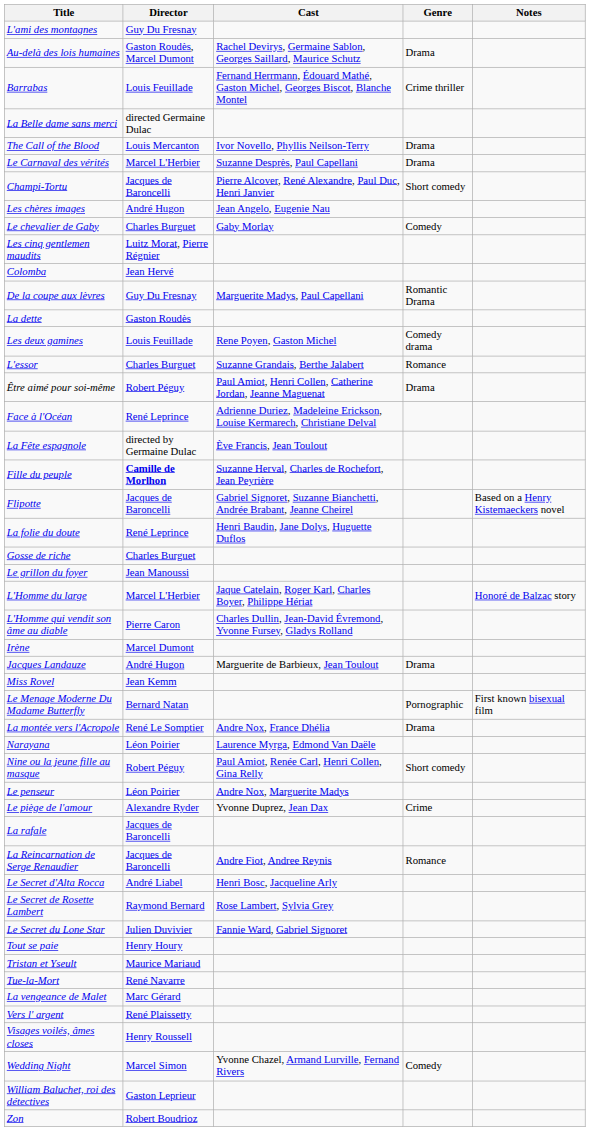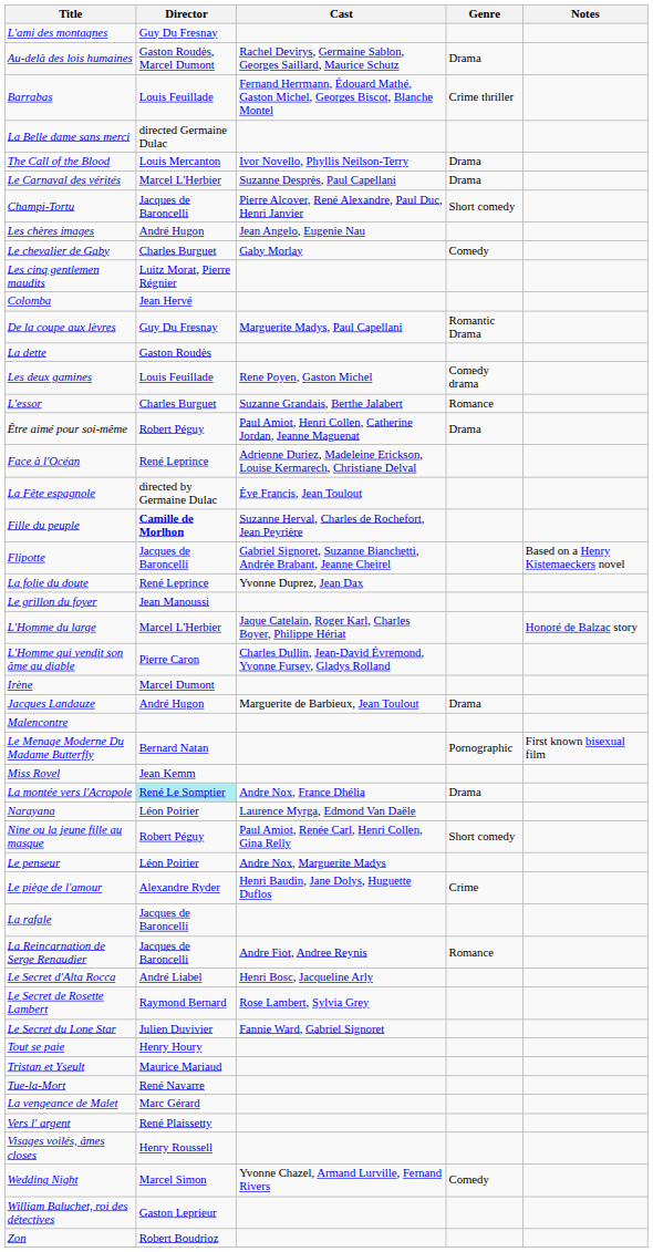 <table class="wikitable">
 <tr>
 <th>Title</th>
 <th>Director</th>
 <th>Cast</th>
 <th>Genre</th>
 <th>Notes</th>
 </tr>
 <tr>
 <td><em><a href='#'>L'ami des montagnes</a></em></td>
 <td><a href='#'>Guy Du Fresnay</a></td>
 <td></td>
 <td></td>
 <td></td>
 </tr>
 <tr>
 <td><em><a href='#'>Au-delà des lois humaines</a></em></td>
 <td><a href='#'>Gaston Roudès</a>, <a href='#'>Marcel Dumont</a></td>
 <td><a href='#'>Rachel Devirys</a>, <a href='#'>Germaine Sablon</a>, <a href='#'>Georges Saillard</a>, <a href='#'>Maurice Schutz</a></td>
 <td>Drama</td>
 <td></td>
 </tr>
 <tr>
 <td><em><a href='#'>Barrabas</a></em></td>
 <td><a href='#'>Louis Feuillade</a></td>
 <td><a href='#'>Fernand Herrmann</a>, <a href='#'>Édouard Mathé</a>, <a href='#'>Gaston Michel</a>, <a href='#'>Georges Biscot</a>, <a href='#'>Blanche Montel</a></td>
 <td>Crime thriller</td>
 <td></td>
 </tr>
 <tr>
 <td><em><a href='#'>La Belle dame sans merci</a></em></td>
 <td>directed Germaine Dulac</td>
 <td></td>
 <td></td>
 <td></td>
 </tr>
 <tr>
 <td><em><a href='#'>The Call of the Blood</a></em></td>
 <td><a href='#'>Louis Mercanton</a></td>
 <td><a href='#'>Ivor Novello</a>, <a href='#'>Phyllis Neilson-Terry</a></td>
 <td>Drama</td>
 <td></td>
 </tr>
 <tr>
 <td><em><a href='#'>Le Carnaval des vérités</a></em></td>
 <td><a href='#'>Marcel L'Herbier</a></td>
 <td><a href='#'>Suzanne Desprès</a>, <a href='#'>Paul Capellani</a></td>
 <td>Drama</td>
 <td></td>
 </tr>
 <tr>
 <td><em><a href='#'>Champi-Tortu</a></em></td>
 <td><a href='#'>Jacques de Baroncelli</a></td>
 <td><a href='#'>Pierre Alcover</a>, <a href='#'>René Alexandre</a>, <a href='#'>Paul Duc</a>, <a href='#'>Henri Janvier</a></td>
 <td>Short comedy</td>
 <td></td>
 </tr>
 <tr>
 <td><em><a href='#'>Les chères images</a></em></td>
 <td><a href='#'>André Hugon</a></td>
 <td><a href='#'>Jean Angelo</a>, <a href='#'>Eugenie Nau</a></td>
 <td></td>
 <td></td>
 </tr>
 <tr>
 <td><em><a href='#'>Le chevalier de Gaby</a></em></td>
 <td><a href='#'>Charles Burguet</a></td>
 <td><a href='#'>Gaby Morlay</a></td>
 <td>Comedy</td>
 <td></td>
 </tr>
 <tr>
 <td><em><a href='#'>Les cinq gentlemen maudits</a></em></td>
 <td><a href='#'>Luitz Morat</a>, <a href='#'>Pierre Régnier</a></td>
 <td></td>
 <td></td>
 <td></td>
 </tr>
 <tr>
 <td><em><a href='#'>Colomba</a></em></td>
 <td><a href='#'>Jean Hervé</a></td>
 <td></td>
 <td></td>
 <td></td>
 </tr>
 <tr>
 <td><em><a href='#'>De la coupe aux lèvres</a></em></td>
 <td><a href='#'>Guy Du Fresnay</a></td>
 <td><a href='#'>Marguerite Madys</a>, <a href='#'>Paul Capellani</a></td>
 <td>Romantic Drama</td>
 <td></td>
 </tr>
 <tr>
 <td><em><a href='#'>La dette</a></em></td>
 <td><a href='#'>Gaston Roudès</a></td>
 <td></td>
 <td></td>
 <td></td>
 </tr>
 <tr>
 <td><em><a href='#'>Les deux gamines</a></em></td>
 <td><a href='#'>Louis Feuillade</a></td>
 <td><a href='#'>Rene Poyen</a>, <a href='#'>Gaston Michel</a></td>
 <td>Comedy drama</td>
 <td></td>
 </tr>
 <tr>
 <td><em><a href='#'>L'essor</a></em></td>
 <td><a href='#'>Charles Burguet</a></td>
 <td><a href='#'>Suzanne Grandais</a>, <a href='#'>Berthe Jalabert</a></td>
 <td>Romance</td>
 <td></td>
 </tr>
 <tr>
 <td><em>Être aimé pour soi-même</em></td>
 <td><a href='#'>Robert Péguy</a></td>
 <td><a href='#'>Paul Amiot</a>, <a href='#'>Henri Collen</a>, <a href='#'>Catherine Jordan</a>, <a href='#'>Jeanne Maguenat</a></td>
 <td>Drama</td>
 <td></td>
 </tr>
 <tr>
 <td><em><a href='#'>Face à l'Océan</a></em></td>
 <td><a href='#'>René Leprince</a></td>
 <td><a href='#'>Adrienne Duriez</a>, <a href='#'>Madeleine Erickson</a>, <a href='#'>Louise Kermarech</a>, <a href='#'>Christiane Delval</a></td>
 <td></td>
 <td></td>
 </tr>
 <tr>
 <td><em><a href='#'>La Fête espagnole</a></em></td>
 <td>directed by Germaine Dulac</td>
 <td><a href='#'>Ève Francis</a>, <a href='#'>Jean Toulout</a></td>
 <td></td>
 <td></td>
 </tr>
 <tr>
 <td><em><a href='#'>Fille du peuple</a></em></td>
 <td><strong><a href='#'>Camille de Morlhon</a></strong></td>
 <td><a href='#'>Suzanne Herval</a>, <a href='#'>Charles de Rochefort</a>, <a href='#'>Jean Peyrière</a></td>
 <td></td>
 <td></td>
 </tr>
 <tr>
 <td><em><a href='#'>Flipotte</a></em></td>
 <td><a href='#'>Jacques de Baroncelli</a></td>
 <td><a href='#'>Gabriel Signoret</a>, <a href='#'>Suzanne Bianchetti</a>, <a href='#'>Andrée Brabant</a>, <a href='#'>Jeanne Cheirel</a></td>
 <td></td>
 <td>Based on a <a href='#'>Henry Kistemaeckers</a> novel</td>
 </tr>
 <tr>
 <td><em><a href='#'>La folie du doute</a></em></td>
 <td><a href='#'>René Leprince</a></td>
-<td><a href='#'>Henri Baudin</a>, <a href='#'>Jane Dolys</a>, <a href='#'>Huguette Duflos</a></td>
-<td></td>
-<td></td>
-</tr>
-<tr>
-<td><em><a href='#'>Gosse de riche</a></em></td>
-<td><a href='#'>Charles Burguet</a></td>
-<td></td>
+<td>Yvonne Duprez, <a href='#'>Jean Dax</a></td>
 <td></td>
 <td></td>
 </tr>
 <tr>
 <td><em><a href='#'>Le grillon du foyer</a></em></td>
 <td><a href='#'>Jean Manoussi</a></td>
 <td></td>
 <td></td>
 <td></td>
 </tr>
 <tr>
 <td><em><a href='#'>L'Homme du large</a></em></td>
 <td><a href='#'>Marcel L'Herbier</a></td>
 <td><a href='#'>Jaque Catelain</a>, <a href='#'>Roger Karl</a>, <a href='#'>Charles Boyer</a>, <a href='#'>Philippe Hériat</a></td>
 <td></td>
 <td><a href='#'>Honoré de Balzac</a> story</td>
 </tr>
 <tr>
 <td><em><a href='#'>L'Homme qui vendit son âme au diable</a></em></td>
 <td><a href='#'>Pierre Caron</a></td>
 <td><a href='#'>Charles Dullin</a>, <a href='#'>Jean-David Évremond</a>, <a href='#'>Yvonne Fursey</a>, <a href='#'>Gladys Rolland</a></td>
 <td></td>
 <td></td>
 </tr>
 <tr>
 <td><em><a href='#'>Irène</a></em></td>
 <td><a href='#'>Marcel Dumont</a></td>
 <td></td>
 <td></td>
 <td></td>
 </tr>
 <tr>
 <td><em><a href='#'>Jacques Landauze</a></em></td>
 <td><a href='#'>André Hugon</a></td>
 <td>Marguerite de Barbieux, <a href='#'>Jean Toulout</a></td>
 <td>Drama</td>
 <td></td>
 </tr>
 <tr>
-<td><em><a href='#'>Miss Rovel</a></em></td>
-<td><a href='#'>Jean Kemm</a></td>
+<td><em><a href='#'>Malencontre</a></em></td>
+<td></td>
 <td></td>
 <td></td>
 <td></td>
 </tr>
 <tr>
 <td><em><a href='#'>Le Menage Moderne Du Madame Butterfly</a></em></td>
 <td><a href='#'>Bernard Natan</a></td>
 <td></td>
 <td>Pornographic</td>
 <td>First known <a href='#'>bisexual</a> film</td>
 </tr>
 <tr>
+<td><em><a href='#'>Miss Rovel</a></em></td>
+<td><a href='#'>Jean Kemm</a></td>
+<td></td>
+<td></td>
+<td></td>
+</tr>
+<tr>
 <td><em><a href='#'>La montée vers l'Acropole</a></em></td>
-<td><a href='#'>René Le Somptier</a></td>
+<td style="background: paleturquoise;"><a href='#'>René Le Somptier</a></td>
 <td><a href='#'>Andre Nox</a>, <a href='#'>France Dhélia</a></td>
 <td>Drama</td>
 <td></td>
 </tr>
 <tr>
 <td><em><a href='#'>Narayana</a></em></td>
 <td><a href='#'>Léon Poirier</a></td>
 <td><a href='#'>Laurence Myrga</a>, <a href='#'>Edmond Van Daële</a></td>
 <td></td>
 <td></td>
 </tr>
 <tr>
 <td><em><a href='#'>Nine ou la jeune fille au masque</a></em></td>
 <td><a href='#'>Robert Péguy</a></td>
 <td><a href='#'>Paul Amiot</a>, <a href='#'>Renée Carl</a>, <a href='#'>Henri Collen</a>, <a href='#'>Gina Relly</a></td>
 <td>Short comedy</td>
 <td></td>
 </tr>
 <tr>
 <td><em><a href='#'>Le penseur</a></em></td>
 <td><a href='#'>Léon Poirier</a></td>
 <td><a href='#'>Andre Nox</a>, <a href='#'>Marguerite Madys</a></td>
 <td></td>
 <td></td>
 </tr>
 <tr>
 <td><em><a href='#'>Le piège de l'amour</a></em></td>
 <td><a href='#'>Alexandre Ryder</a></td>
-<td>Yvonne Duprez, <a href='#'>Jean Dax</a></td>
+<td><a href='#'>Henri Baudin</a>, <a href='#'>Jane Dolys</a>, <a href='#'>Huguette Duflos</a></td>
 <td>Crime</td>
 <td></td>
 </tr>
 <tr>
 <td><em><a href='#'>La rafale</a></em></td>
 <td><a href='#'>Jacques de Baroncelli</a></td>
 <td></td>
 <td></td>
 <td></td>
 </tr>
 <tr>
 <td><em><a href='#'>La Reincarnation de Serge Renaudier</a></em></td>
 <td><a href='#'>Jacques de Baroncelli</a></td>
 <td><a href='#'>Andre Fiot</a>, <a href='#'>Andree Reynis</a></td>
 <td>Romance</td>
 <td></td>
 </tr>
 <tr>
 <td><em><a href='#'>Le Secret d'Alta Rocca</a></em></td>
 <td><a href='#'>André Liabel</a></td>
 <td><a href='#'>Henri Bosc</a>, <a href='#'>Jacqueline Arly</a></td>
 <td></td>
 <td></td>
 </tr>
 <tr>
 <td><em><a href='#'>Le Secret de Rosette Lambert</a></em></td>
 <td><a href='#'>Raymond Bernard</a></td>
 <td><a href='#'>Rose Lambert</a>, <a href='#'>Sylvia Grey</a></td>
 <td></td>
 <td></td>
 </tr>
 <tr>
 <td><em><a href='#'>Le Secret du Lone Star</a></em></td>
 <td><a href='#'>Julien Duvivier</a></td>
 <td><a href='#'>Fannie Ward</a>, <a href='#'>Gabriel Signoret</a></td>
 <td></td>
 <td></td>
 </tr>
 <tr>
 <td><em><a href='#'>Tout se paie</a></em></td>
 <td><a href='#'>Henry Houry</a></td>
 <td></td>
 <td></td>
 <td></td>
 </tr>
 <tr>
 <td><em><a href='#'>Tristan et Yseult</a></em></td>
 <td><a href='#'>Maurice Mariaud</a></td>
 <td></td>
 <td></td>
 <td></td>
 </tr>
 <tr>
 <td><em><a href='#'>Tue-la-Mort</a></em></td>
 <td><a href='#'>René Navarre</a></td>
 <td></td>
 <td></td>
 <td></td>
 </tr>
 <tr>
 <td><em><a href='#'>La vengeance de Malet</a></em></td>
 <td><a href='#'>Marc Gérard</a></td>
 <td></td>
 <td></td>
 <td></td>
 </tr>
 <tr>
 <td><em><a href='#'>Vers l' argent</a></em></td>
 <td><a href='#'>René Plaissetty</a></td>
 <td></td>
 <td></td>
 <td></td>
 </tr>
 <tr>
 <td><em><a href='#'>Visages voilés, âmes closes</a></em></td>
 <td><a href='#'>Henry Roussell</a></td>
 <td></td>
 <td></td>
 <td></td>
 </tr>
 <tr>
 <td><em><a href='#'>Wedding Night</a></em></td>
 <td><a href='#'>Marcel Simon</a></td>
 <td>Yvonne Chazel, <a href='#'>Armand Lurville</a>, <a href='#'>Fernand Rivers</a></td>
 <td>Comedy</td>
 <td></td>
 </tr>
 <tr>
 <td><em><a href='#'>William Baluchet, roi des détectives</a></em></td>
 <td><a href='#'>Gaston Leprieur</a></td>
 <td></td>
 <td></td>
 <td></td>
 </tr>
 <tr>
 <td><em><a href='#'>Zon</a></em></td>
 <td><a href='#'>Robert Boudrioz</a></td>
 <td></td>
 <td></td>
 <td></td>
 </tr>
 </table>
